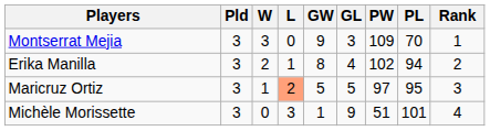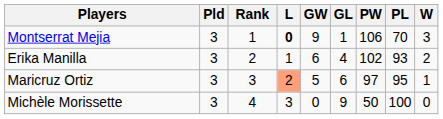 <table class=wikitable style="text-align:center">
 <tr>
 <th width=220>Players</th>
 <th width=20>Pld</th>
-<th width=20>W</th>
+<th width=50>Rank</th>
 <th width=20>L</th>
 <th width=20>GW</th>
 <th width=20>GL</th>
 <th width=20>PW</th>
 <th width=20>PL</th>
-<th width=50>Rank</th>
+<th width=20>W</th>
 </tr>
 <tr>
 <td align=left> <a href='#'>Montserrat Mejia</a></td>
 <td>3</td>
+<td>1</td>
+<td><strong>0</strong></td>
+<td>9</td>
+<td>1</td>
+<td>106</td>
+<td>70</td>
 <td>3</td>
-<td>0</td>
-<td>9</td>
-<td>3</td>
-<td>109</td>
-<td>70</td>
-<td>1</td>
 </tr>
 <tr>
 <td align=left> Erika Manilla</td>
 <td>3</td>
 <td>2</td>
 <td>1</td>
-<td>8</td>
+<td>6</td>
 <td>4</td>
 <td>102</td>
-<td>94</td>
+<td>93</td>
 <td>2</td>
 </tr>
 <tr>
 <td align=left> Maricruz Ortiz</td>
 <td>3</td>
-<td>1</td>
+<td>3</td>
 <td style="background: lightsalmon;">2</td>
 <td>5</td>
-<td>5</td>
+<td>6</td>
 <td>97</td>
 <td>95</td>
-<td>3</td>
+<td>1</td>
 </tr>
 <tr>
 <td align=left> Michèle Morissette</td>
 <td>3</td>
+<td>4</td>
+<td>3</td>
 <td>0</td>
-<td>3</td>
-<td>1</td>
 <td>9</td>
-<td>51</td>
-<td>101</td>
-<td>4</td>
+<td>50</td>
+<td>100</td>
+<td>0</td>
 </tr>
 </table>
